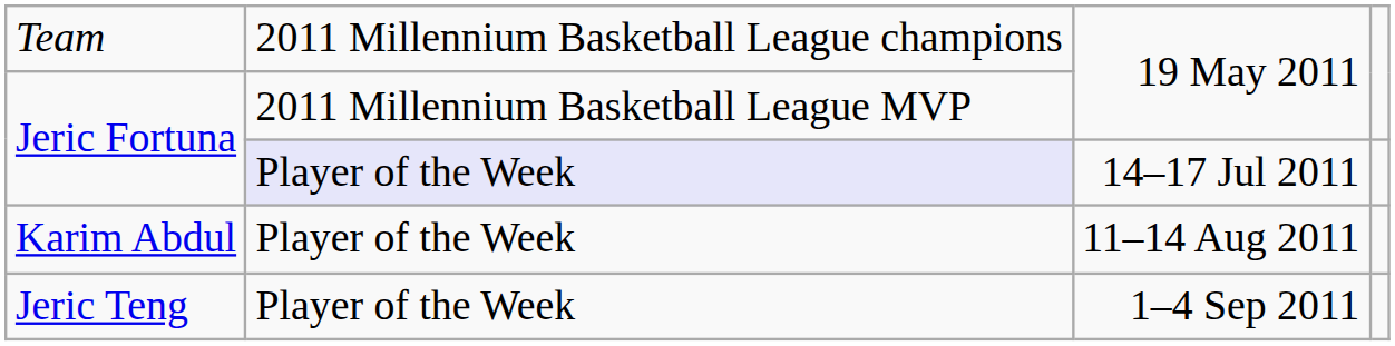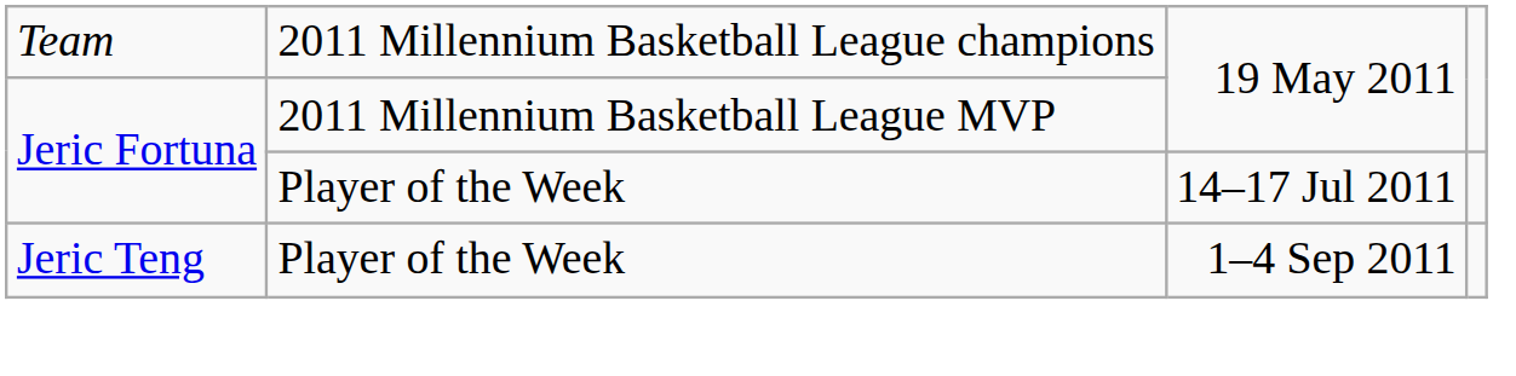 <table class=wikitable>
 <tr>
 <td><em>Team</em></td>
 <td>2011 Millennium Basketball League champions</td>
 <td align=right rowspan=2>19 May 2011</td>
 <td align=center rowspan=2></td>
 </tr>
 <tr>
 <td rowspan=2><a href='#'>Jeric Fortuna</a></td>
 <td>2011 Millennium Basketball League MVP</td>
 </tr>
 <tr>
-<td style="background: lavender;">Player of the Week</td>
+<td>Player of the Week</td>
 <td align=right>14–17 Jul 2011</td>
-<td align=center></td>
-</tr>
-<tr>
-<td><a href='#'>Karim Abdul</a></td>
-<td>Player of the Week</td>
-<td align=right>11–14 Aug 2011</td>
 <td align=center></td>
 </tr>
 <tr>
 <td><a href='#'>Jeric Teng</a></td>
 <td>Player of the Week</td>
 <td align=right>1–4 Sep 2011</td>
 <td align=center></td>
 </tr>
 </table>
